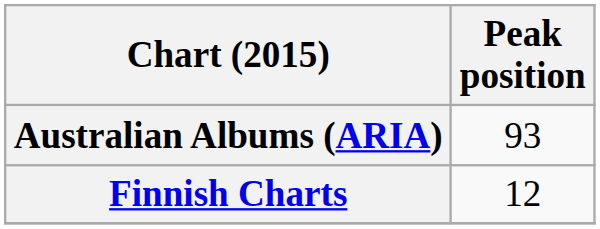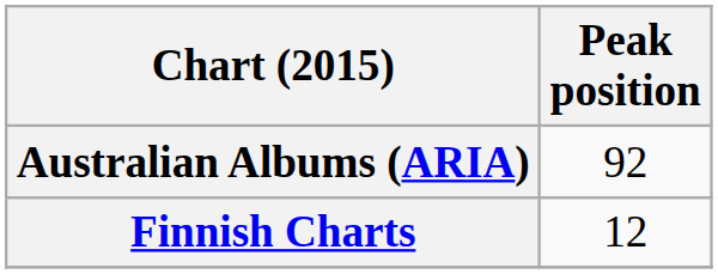 <table class="wikitable sortable plainrowheaders" style="text-align:center">
 <tr>
 <th scope="col">Chart (2015)</th>
 <th scope="col">Peak<br>position</th>
 </tr>
 <tr>
 <th scope="row">Australian Albums (<a href='#'>ARIA</a>)</th>
-<td>93</td>
+<td>92</td>
 </tr>
 <tr>
 <th scope="row"><a href='#'>Finnish Charts</a></th>
 <td>12</td>
 </tr>
 <tr>
 </tr>
 </table>
